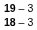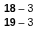 <table style="text-align:center">
 <tr>
 <th width=200></th>
 <th width=100></th>
 <th width=200></th>
 </tr>
 <tr>
 <td align=right><strong></strong></td>
-<td><strong>19</strong> – 3</td>
+<td><strong>18</strong> – 3</td>
 <td align=left></td>
 </tr>
 <tr>
 <td align=right><strong></strong></td>
-<td><strong>18</strong> – 3</td>
+<td><strong>19</strong> – 3</td>
 <td align=left></td>
 </tr>
 </table>
